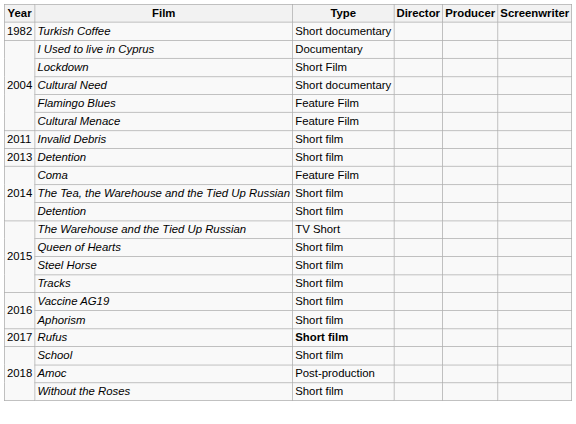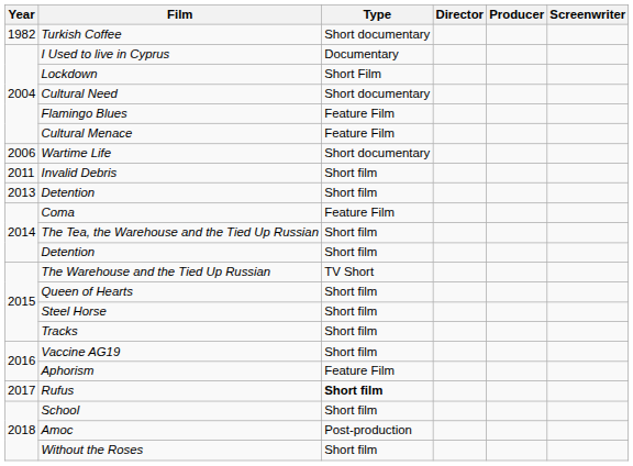 <table class="wikitable">
 <tr>
 <th>Year</th>
 <th>Film</th>
 <th>Type</th>
 <th>Director</th>
 <th>Producer</th>
 <th>Screenwriter</th>
 </tr>
 <tr>
 <td>1982</td>
 <td><em>Turkish Coffee</em></td>
 <td>Short documentary</td>
 <td></td>
 <td></td>
 <td></td>
 </tr>
 <tr>
 <td rowspan="5">2004</td>
 <td><em>I Used to live in Cyprus</em></td>
 <td>Documentary</td>
 <td></td>
 <td></td>
 <td></td>
 </tr>
 <tr>
 <td><em>Lockdown</em></td>
 <td>Short Film</td>
 <td></td>
 <td></td>
 <td></td>
 </tr>
 <tr>
 <td><em>Cultural Need</em></td>
 <td>Short documentary</td>
 <td></td>
 <td></td>
 <td></td>
 </tr>
 <tr>
 <td><em>Flamingo Blues</em></td>
 <td>Feature Film</td>
 <td></td>
 <td></td>
 <td></td>
 </tr>
 <tr>
 <td><em>Cultural Menace</em></td>
 <td>Feature Film</td>
+<td></td>
+<td></td>
+<td></td>
+</tr>
+<tr>
+<td>2006</td>
+<td><em>Wartime Life</em></td>
+<td>Short documentary</td>
 <td></td>
 <td></td>
 <td></td>
 </tr>
 <tr>
 <td>2011</td>
 <td><em>Invalid Debris</em></td>
 <td>Short film</td>
 <td></td>
 <td></td>
 <td></td>
 </tr>
 <tr>
 <td>2013</td>
 <td><em>Detention</em></td>
 <td>Short film</td>
 <td></td>
 <td></td>
 <td></td>
 </tr>
 <tr>
 <td rowspan="3">2014</td>
 <td><em>Coma</em></td>
 <td>Feature Film</td>
 <td></td>
 <td></td>
 <td></td>
 </tr>
 <tr>
 <td><em>The Tea, the Warehouse and the Tied Up Russian</em></td>
 <td>Short film</td>
 <td></td>
 <td></td>
 <td></td>
 </tr>
 <tr>
 <td><em>Detention</em></td>
 <td>Short film</td>
 <td></td>
 <td></td>
 <td></td>
 </tr>
 <tr>
 <td rowspan="4">2015</td>
 <td><em>The Warehouse and the Tied Up Russian</em></td>
 <td>TV Short</td>
 <td></td>
 <td></td>
 <td></td>
 </tr>
 <tr>
 <td><em>Queen of Hearts</em></td>
 <td>Short film</td>
 <td></td>
 <td></td>
 <td></td>
 </tr>
 <tr>
 <td><em>Steel Horse  </em></td>
 <td>Short film</td>
 <td></td>
 <td></td>
 <td></td>
 </tr>
 <tr>
 <td><em>Tracks</em></td>
 <td>Short film</td>
 <td></td>
 <td></td>
 <td></td>
 </tr>
 <tr>
 <td rowspan="2">2016</td>
 <td><em>Vaccine AG19</em></td>
 <td>Short film</td>
 <td></td>
 <td></td>
 <td></td>
 </tr>
 <tr>
 <td><em>Aphorism</em></td>
-<td>Short film</td>
+<td>Feature Film</td>
 <td></td>
 <td></td>
 <td></td>
 </tr>
 <tr>
 <td>2017</td>
 <td><em>Rufus</em></td>
 <td><strong>Short film</strong></td>
 <td></td>
 <td></td>
 <td></td>
 </tr>
 <tr>
 <td rowspan="3">2018</td>
 <td><em>School</em></td>
 <td>Short film</td>
 <td></td>
 <td></td>
 <td></td>
 </tr>
 <tr>
 <td><em>Amoc</em></td>
 <td>Post-production</td>
 <td></td>
 <td></td>
 <td></td>
 </tr>
 <tr>
 <td><em>Without the Roses</em></td>
 <td>Short film</td>
 <td></td>
 <td></td>
 <td></td>
 </tr>
 </table>
